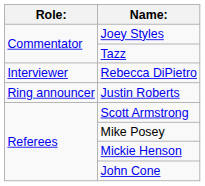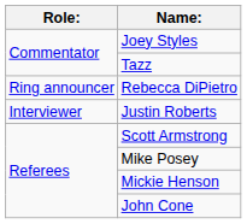 <table class="wikitable" style="font-size:90%; margin:0.5em 0 0.5em 1em; float:right; clear:right;">
 <tr>
 <th>Role:</th>
 <th>Name:</th>
 </tr>
 <tr>
 <td rowspan=2><a href='#'>Commentator</a></td>
 <td><a href='#'>Joey Styles</a></td>
 </tr>
 <tr>
 <td><a href='#'>Tazz</a></td>
 </tr>
 <tr>
-<td><a href='#'>Interviewer</a></td>
+<td><a href='#'>Ring announcer</a></td>
 <td><a href='#'>Rebecca DiPietro</a></td>
 </tr>
 <tr>
-<td><a href='#'>Ring announcer</a></td>
+<td><a href='#'>Interviewer</a></td>
 <td><a href='#'>Justin Roberts</a></td>
 </tr>
 <tr>
 <td rowspan=4><a href='#'>Referees</a></td>
 <td><a href='#'>Scott Armstrong</a></td>
 </tr>
 <tr>
 <td>Mike Posey</td>
 </tr>
 <tr>
 <td><a href='#'>Mickie Henson</a></td>
 </tr>
 <tr>
 <td><a href='#'>John Cone</a></td>
 </tr>
 </table>
